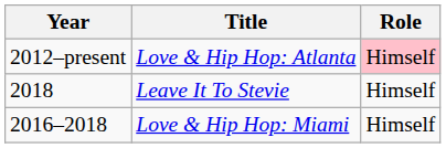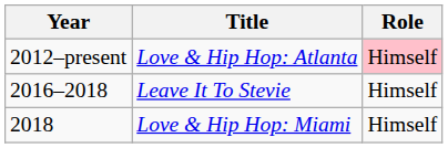 <table class="wikitable sortable">
 <tr>
 <th>Year</th>
 <th>Title</th>
 <th>Role</th>
 </tr>
 <tr style="text-align:center;">
 <td>2012–present</td>
 <td><em><a href='#'>Love & Hip Hop: Atlanta</a></em></td>
 <td style="background: pink;">Himself</td>
 </tr>
 <tr>
-<td>2018</td>
+<td>2016–2018</td>
 <td><em><a href='#'>Leave It To Stevie</a></em></td>
 <td>Himself</td>
 </tr>
 <tr>
-<td>2016–2018</td>
+<td>2018</td>
 <td><em><a href='#'>Love & Hip Hop: Miami</a></em></td>
 <td>Himself</td>
 </tr>
 </table>
